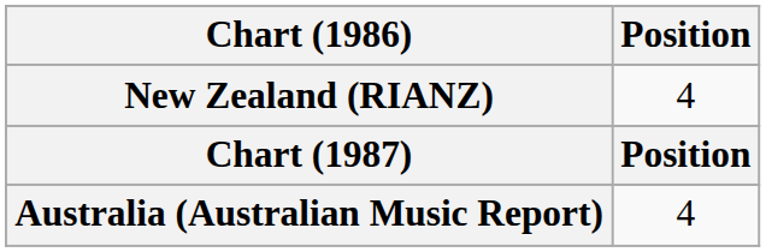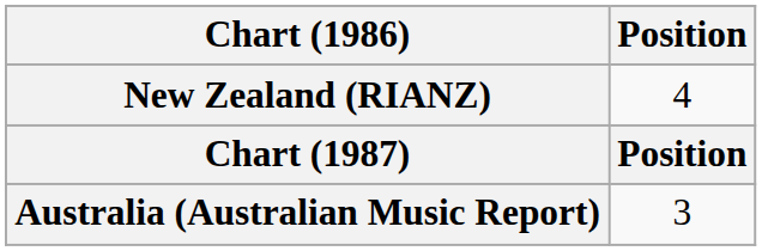 <table class="wikitable plainrowheaders" style="text-align:center">
 <tr>
 <th>Chart (1986)</th>
 <th>Position</th>
 </tr>
 <tr>
 <th scope="row">New Zealand (RIANZ)</th>
 <td>4</td>
 </tr>
 <tr>
 <th>Chart (1987)</th>
 <th>Position</th>
 </tr>
 <tr>
 <th scope="row">Australia (Australian Music Report)</th>
-<td>4</td>
+<td>3</td>
 </tr>
 </table>
